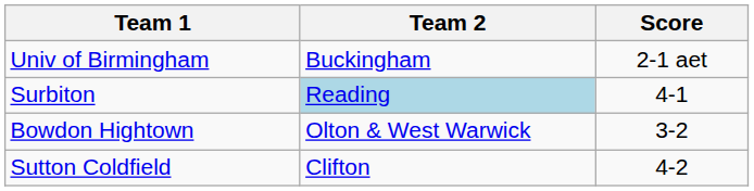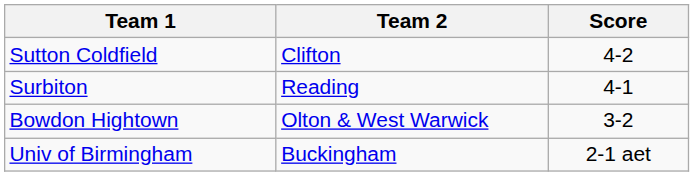 <table class="wikitable" style="font-size: 100%">
 <tr>
 <th width=200>Team 1</th>
 <th width=200>Team 2</th>
 <th width=100>Score</th>
 </tr>
 <tr>
-<td><a href='#'>Univ of Birmingham</a></td>
-<td><a href='#'>Buckingham</a></td>
-<td align=center>2-1 aet</td>
+<td><a href='#'>Sutton Coldfield</a></td>
+<td><a href='#'>Clifton</a></td>
+<td align=center>4-2</td>
 </tr>
 <tr>
 <td><a href='#'>Surbiton</a></td>
-<td style="background: lightblue;"><a href='#'>Reading</a></td>
+<td><a href='#'>Reading</a></td>
 <td align=center>4-1</td>
 </tr>
 <tr>
 <td><a href='#'>Bowdon Hightown</a></td>
 <td><a href='#'>Olton & West Warwick</a></td>
 <td align=center>3-2</td>
 </tr>
 <tr>
-<td><a href='#'>Sutton Coldfield</a></td>
-<td><a href='#'>Clifton</a></td>
-<td align=center>4-2</td>
+<td><a href='#'>Univ of Birmingham</a></td>
+<td><a href='#'>Buckingham</a></td>
+<td align=center>2-1 aet</td>
 </tr>
 </table>
